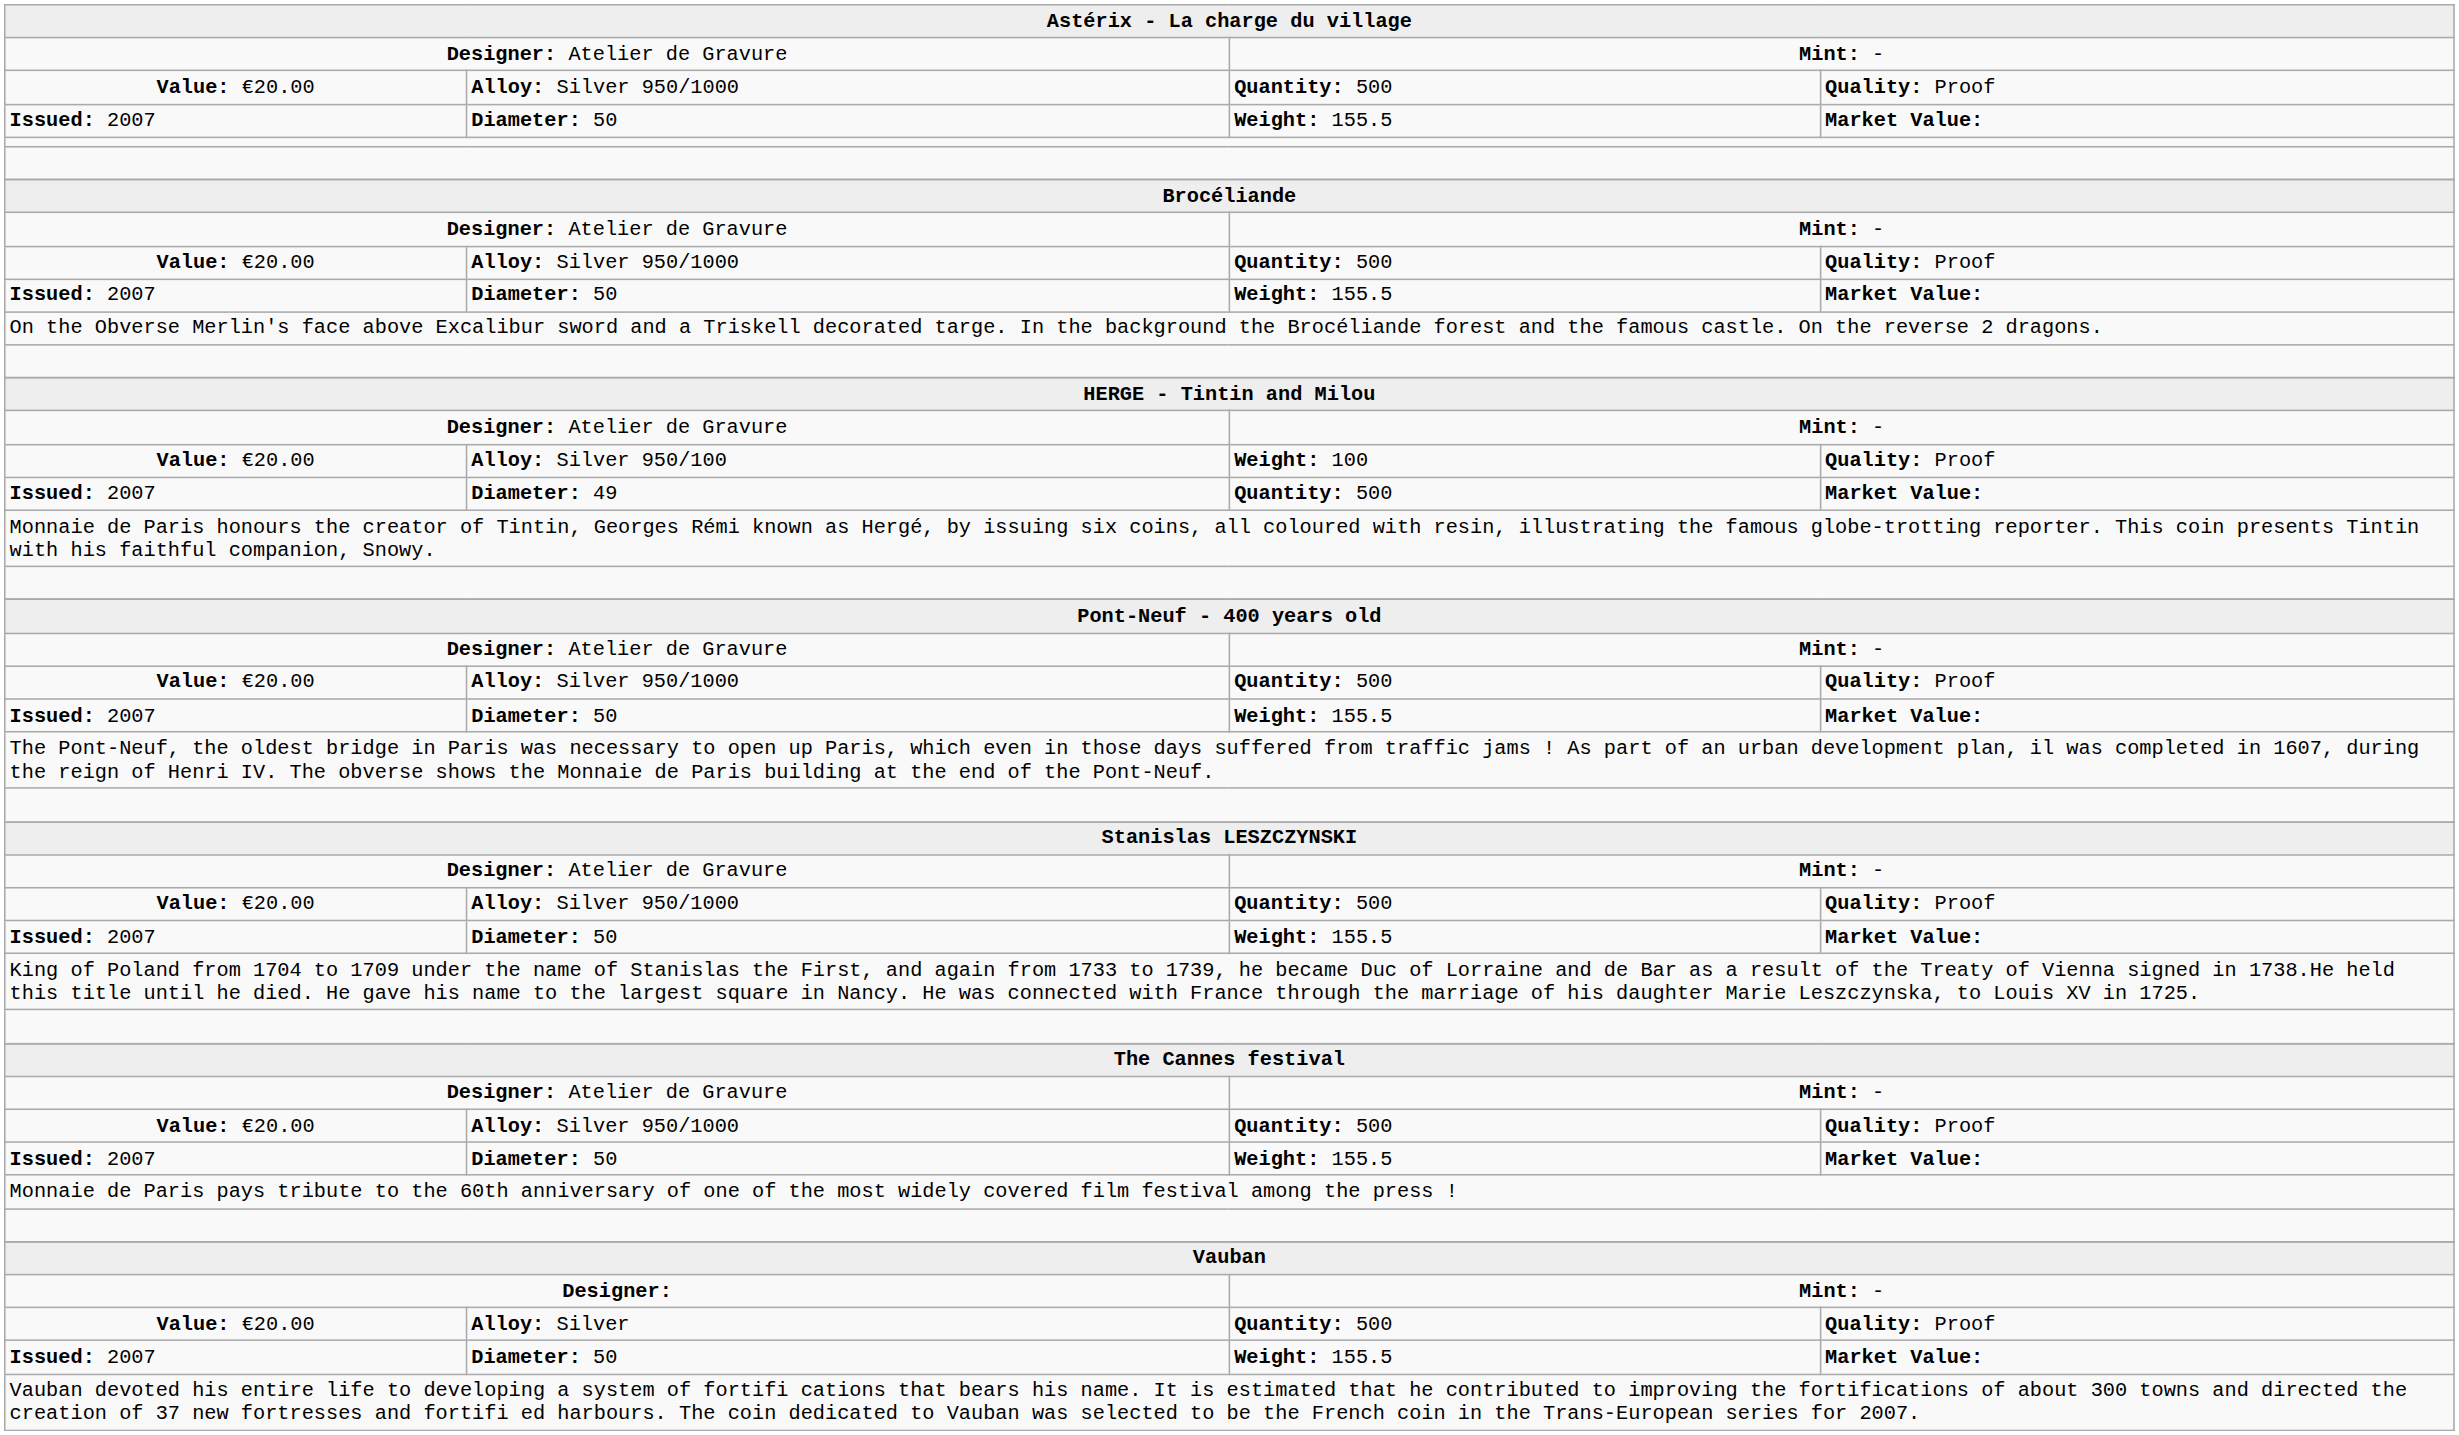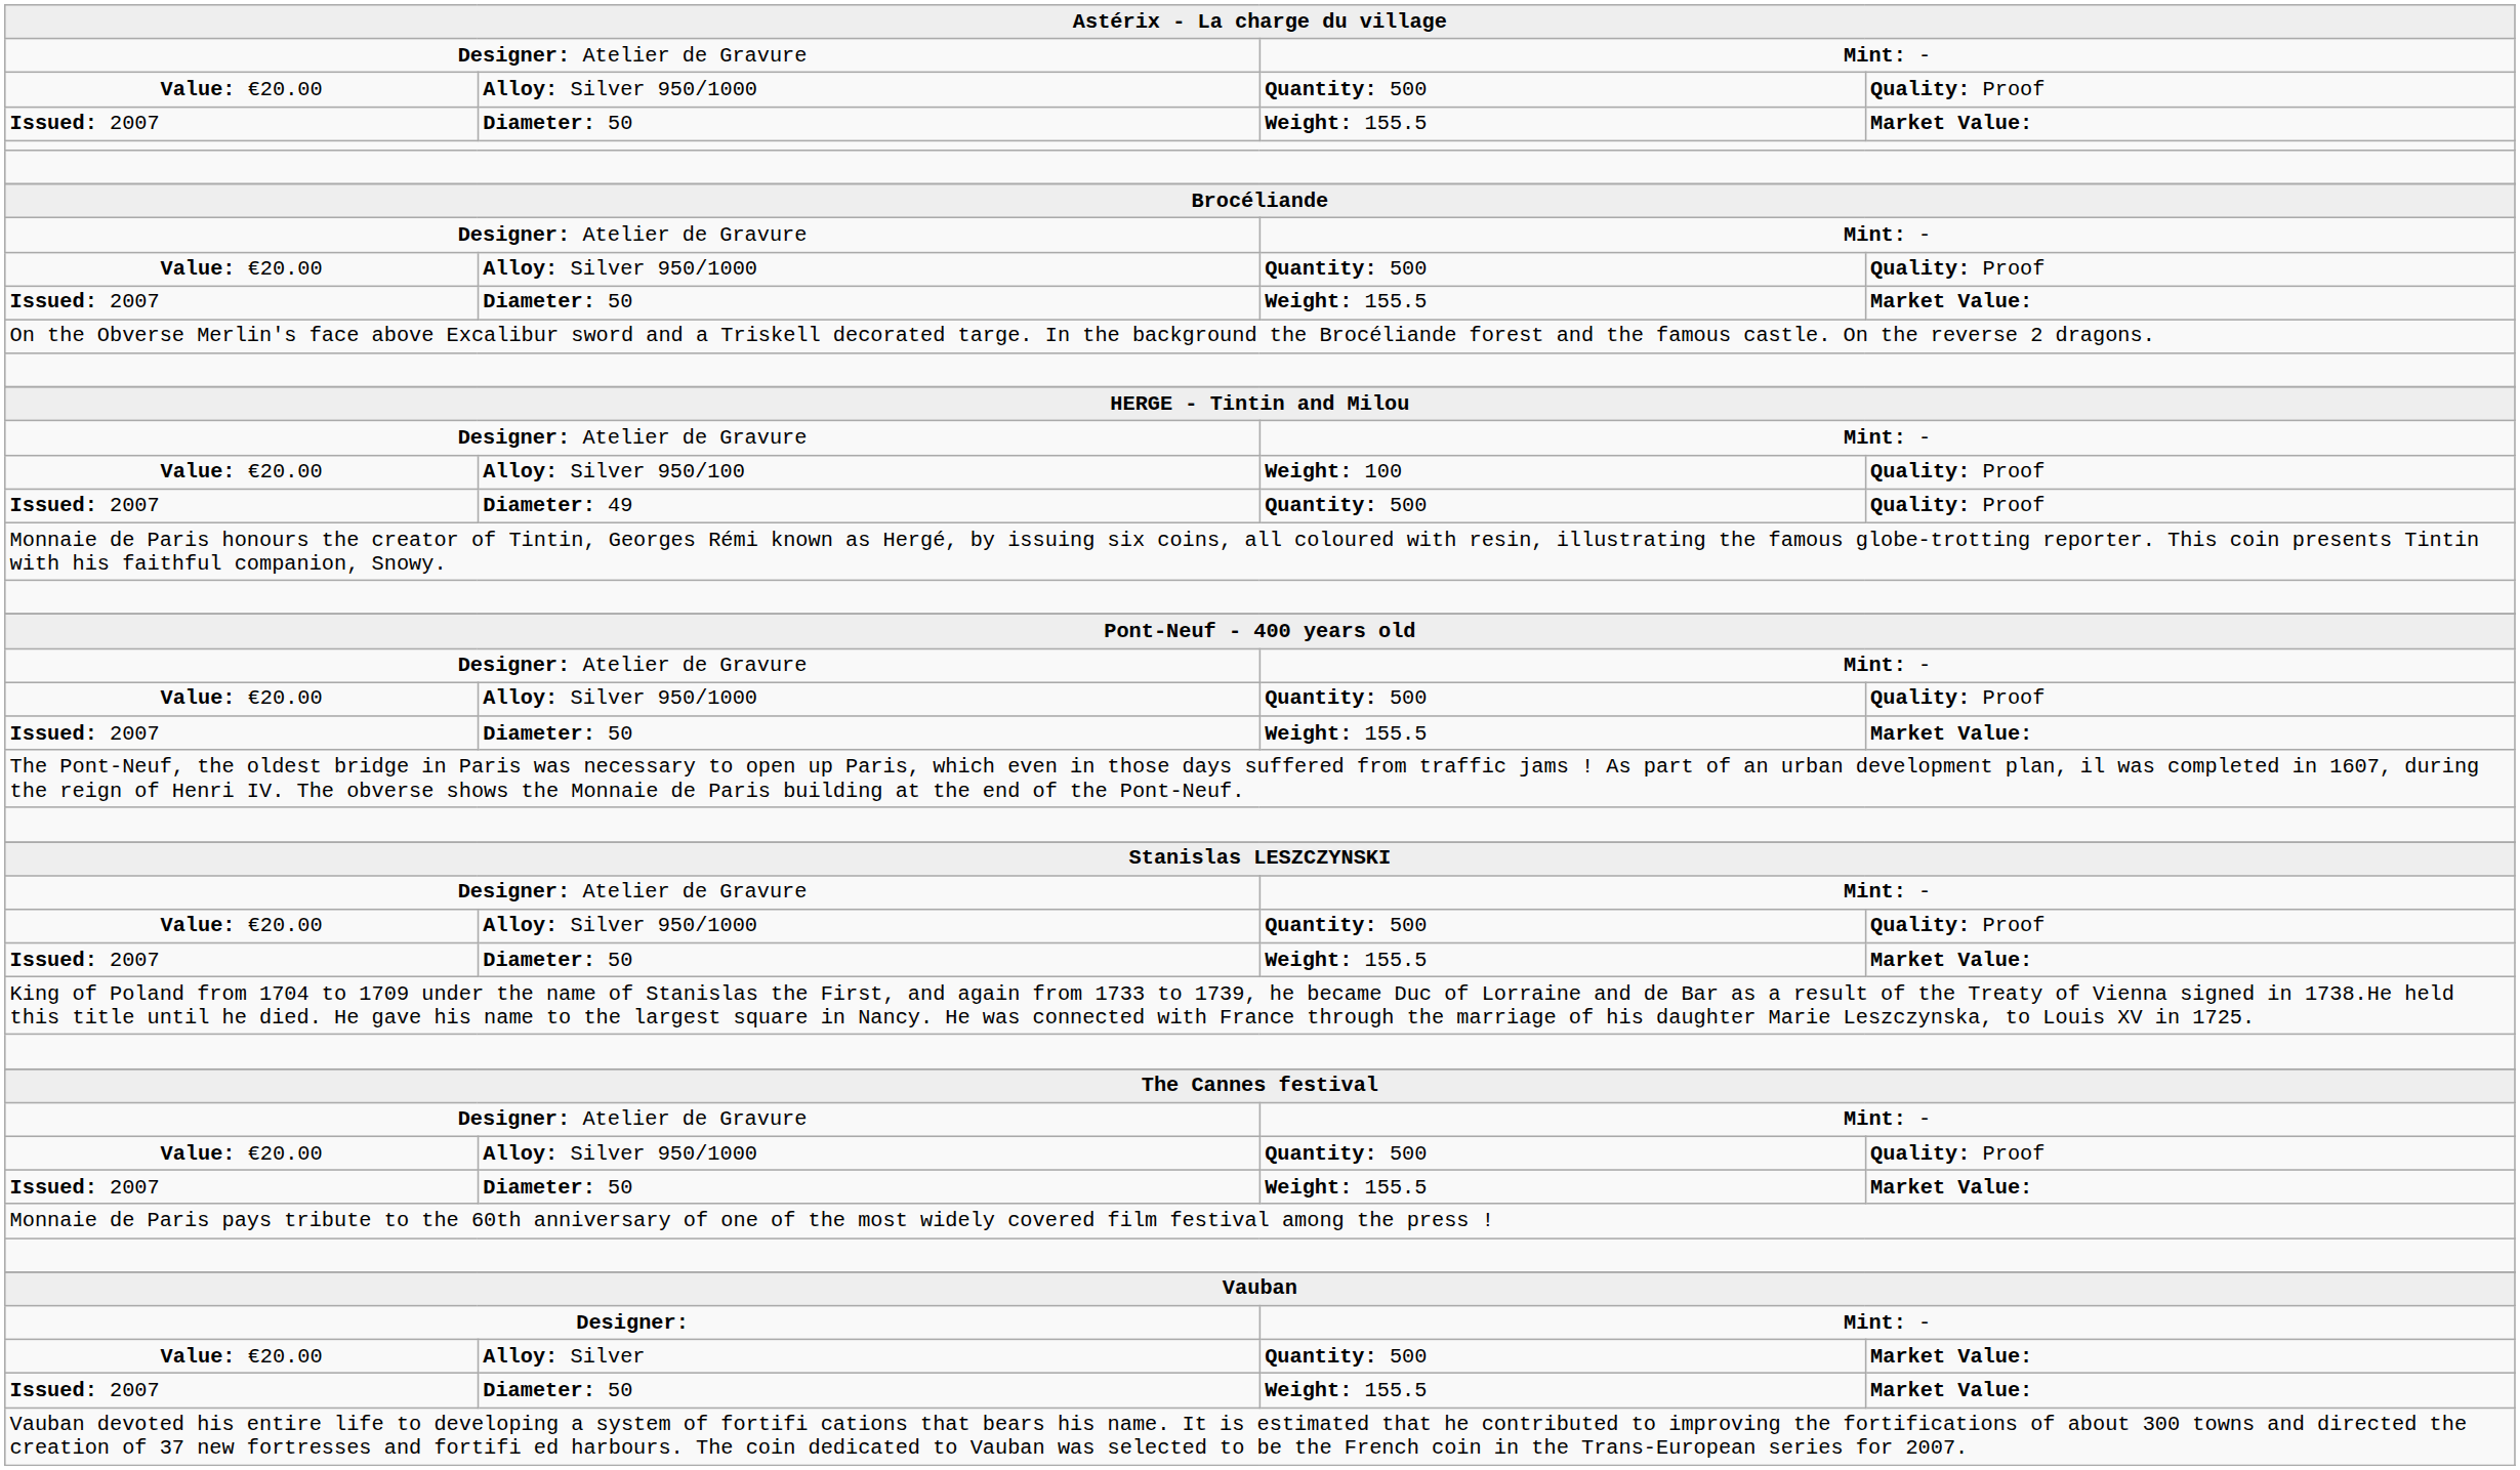 <table class="wikitable">
 <tr>
 <th colspan="4" align=center style="background:#eeeeee;">Astérix - La charge du village</th>
 </tr>
 <tr>
 <td colspan="2" width="50%" align=center><strong>Designer:</strong>	Atelier de Gravure</td>
 <td colspan="2" width="50%" align=center><strong>Mint:</strong> -</td>
 </tr>
 <tr>
 <td align=center><strong>Value:</strong>	€20.00</td>
 <td><strong>Alloy:</strong>	Silver 950/1000</td>
 <td><strong>Quantity:</strong>	500</td>
 <td><strong>Quality:</strong>	Proof</td>
 </tr>
 <tr>
 <td><strong>Issued:</strong>	2007</td>
 <td><strong>Diameter:</strong>	50</td>
 <td><strong>Weight:</strong>	155.5</td>
 <td><strong>Market Value:</strong></td>
 </tr>
 <tr>
 <td colspan="4" align=left></td>
 </tr>
 <tr>
 <td colspan="4"> </td>
 </tr>
 <tr>
 </tr>
 <tr>
 <th colspan="4" align=center style="background:#eeeeee;">Brocéliande</th>
 </tr>
 <tr>
 <td colspan="2" width="50%" align=center><strong>Designer:</strong>	Atelier de Gravure</td>
 <td colspan="2" width="50%" align=center><strong>Mint:</strong> -</td>
 </tr>
 <tr>
 <td align=center><strong>Value:</strong>	€20.00</td>
 <td><strong>Alloy:</strong>	Silver 950/1000</td>
 <td><strong>Quantity:</strong>	500</td>
 <td><strong>Quality:</strong>	Proof</td>
 </tr>
 <tr>
 <td><strong>Issued:</strong>	2007</td>
 <td><strong>Diameter:</strong>	50</td>
 <td><strong>Weight:</strong>	155.5</td>
 <td><strong>Market Value:</strong></td>
 </tr>
 <tr>
 <td colspan="4" align=left>On the Obverse Merlin's face above Excalibur sword and a Triskell decorated targe. In the background the Brocéliande forest and the famous castle. On the reverse 2 dragons.</td>
 </tr>
 <tr>
 <td colspan="4"> </td>
 </tr>
 <tr>
 </tr>
 <tr>
 <th colspan="4" align=center style="background:#eeeeee;">HERGE - Tintin and Milou</th>
 </tr>
 <tr>
 <td colspan="2" width="50%" align=center><strong>Designer:</strong>	Atelier de Gravure</td>
 <td colspan="2" width="50%" align=center><strong>Mint:</strong> -</td>
 </tr>
 <tr>
 <td align=center><strong>Value:</strong>	€20.00</td>
 <td><strong>Alloy:</strong>	Silver 950/100</td>
 <td><strong>Weight:</strong>	100</td>
 <td><strong>Quality:</strong>	Proof</td>
 </tr>
 <tr>
 <td><strong>Issued:</strong>	2007</td>
 <td><strong>Diameter:</strong>	49</td>
 <td><strong>Quantity:</strong>	500</td>
-<td><strong>Market Value:</strong></td>
+<td><strong>Quality:</strong>	Proof</td>
 </tr>
 <tr>
 <td colspan="4" align=left>Monnaie de Paris honours the creator of Tintin, Georges Rémi known as Hergé, by issuing six coins, all coloured with resin, illustrating the famous globe-trotting reporter. This coin presents Tintin with his faithful companion, Snowy.</td>
 </tr>
 <tr>
 <td colspan="4"> </td>
 </tr>
 <tr>
 </tr>
 <tr>
 <th colspan="4" align=center style="background:#eeeeee;">Pont-Neuf - 400 years old</th>
 </tr>
 <tr>
 <td colspan="2" width="50%" align=center><strong>Designer:</strong>	Atelier de Gravure</td>
 <td colspan="2" width="50%" align=center><strong>Mint:</strong> -</td>
 </tr>
 <tr>
 <td align=center><strong>Value:</strong>	€20.00</td>
 <td><strong>Alloy:</strong>	Silver 950/1000</td>
 <td><strong>Quantity:</strong>	500</td>
 <td><strong>Quality:</strong>	Proof</td>
 </tr>
 <tr>
 <td><strong>Issued:</strong>	2007</td>
 <td><strong>Diameter:</strong>	50</td>
 <td><strong>Weight:</strong>	155.5</td>
 <td><strong>Market Value:</strong></td>
 </tr>
 <tr>
 <td colspan="4" align=left>The Pont-Neuf, the oldest bridge in Paris was necessary to open up Paris, which even in those days suffered from traffic jams ! As part of an urban development plan, il was completed in 1607, during the reign of Henri IV. The obverse shows the Monnaie de Paris building at the end of the Pont-Neuf.</td>
 </tr>
 <tr>
 <td colspan="4"> </td>
 </tr>
 <tr>
 </tr>
 <tr>
 <th colspan="4" align=center style="background:#eeeeee;">Stanislas LESZCZYNSKI</th>
 </tr>
 <tr>
 <td colspan="2" width="50%" align=center><strong>Designer:</strong>	Atelier de Gravure</td>
 <td colspan="2" width="50%" align=center><strong>Mint:</strong> -</td>
 </tr>
 <tr>
 <td align=center><strong>Value:</strong>	€20.00</td>
 <td><strong>Alloy:</strong>	Silver 950/1000</td>
 <td><strong>Quantity:</strong>	500</td>
 <td><strong>Quality:</strong>	Proof</td>
 </tr>
 <tr>
 <td><strong>Issued:</strong>	2007</td>
 <td><strong>Diameter:</strong>	50</td>
 <td><strong>Weight:</strong>	155.5</td>
 <td><strong>Market Value:</strong></td>
 </tr>
 <tr>
 <td colspan="4" align=left>King of Poland from 1704 to 1709 under the name of Stanislas the First, and again from 1733 to 1739, he became Duc of Lorraine and de Bar as a result of the Treaty of Vienna signed in 1738.He held this title until he died. He gave his name to the largest square in Nancy. He was connected with France through the marriage of his daughter Marie Leszczynska, to Louis XV in 1725.</td>
 </tr>
 <tr>
 <td colspan="4"> </td>
 </tr>
 <tr>
 </tr>
 <tr>
 <th colspan="4" align=center style="background:#eeeeee;">The Cannes festival</th>
 </tr>
 <tr>
 <td colspan="2" width="50%" align=center><strong>Designer:</strong>	Atelier de Gravure</td>
 <td colspan="2" width="50%" align=center><strong>Mint:</strong> -</td>
 </tr>
 <tr>
 <td align=center><strong>Value:</strong>	€20.00</td>
 <td><strong>Alloy:</strong>	Silver 950/1000</td>
 <td><strong>Quantity:</strong>	500</td>
 <td><strong>Quality:</strong>	Proof</td>
 </tr>
 <tr>
 <td><strong>Issued:</strong>	2007</td>
 <td><strong>Diameter:</strong>	50</td>
 <td><strong>Weight:</strong>	155.5</td>
 <td><strong>Market Value:</strong></td>
 </tr>
 <tr>
 <td colspan="4" align=left>Monnaie de Paris pays tribute to the 60th anniversary of one of the most widely covered film festival among the press !</td>
 </tr>
 <tr>
 <td colspan="4"> </td>
 </tr>
 <tr>
 </tr>
 <tr>
 <th colspan="4" align=center style="background:#eeeeee;">Vauban</th>
 </tr>
 <tr>
 <td colspan="2" width="50%" align=center><strong>Designer:</strong></td>
 <td colspan="2" width="50%" align=center><strong>Mint:</strong> -</td>
 </tr>
 <tr>
 <td align=center><strong>Value:</strong>	€20.00</td>
 <td><strong>Alloy:</strong>	Silver</td>
 <td><strong>Quantity:</strong>	500</td>
-<td><strong>Quality:</strong>	Proof</td>
+<td><strong>Market Value:</strong></td>
 </tr>
 <tr>
 <td><strong>Issued:</strong>	2007</td>
 <td><strong>Diameter:</strong>	50</td>
 <td><strong>Weight:</strong>	155.5</td>
 <td><strong>Market Value:</strong></td>
 </tr>
 <tr>
 <td colspan="4" align=left>Vauban devoted his entire life to developing a system of fortifi cations that bears his name. It is estimated that he contributed to improving the fortifications of about 300 towns and directed the creation of 37 new fortresses and fortifi ed harbours. The coin dedicated to Vauban was selected to be the French coin in the Trans-European series for 2007.</td>
 </tr>
 <tr>
 </tr>
 </table>
